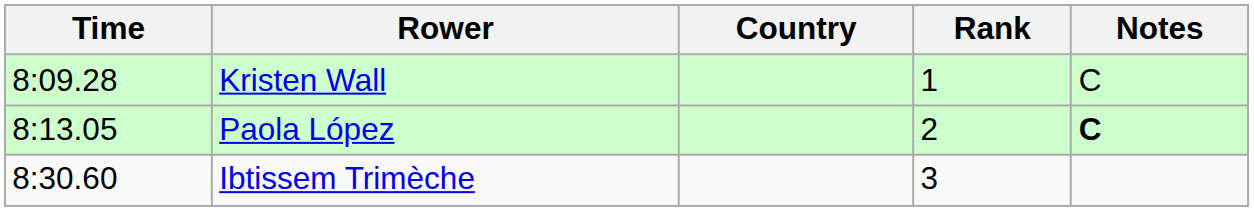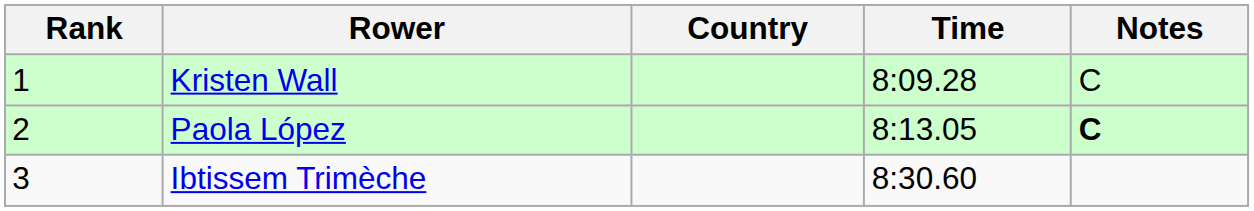 <table class="wikitable sortable" width=50%>
 <tr>
-<th>Time</th>
+<th>Rank</th>
 <th>Rower</th>
 <th>Country</th>
-<th>Rank</th>
+<th>Time</th>
 <th>Notes</th>
 </tr>
 <tr bgcolor=ccffcc>
-<td>8:09.28</td>
+<td>1</td>
 <td><a href='#'>Kristen Wall</a></td>
 <td></td>
-<td>1</td>
+<td>8:09.28</td>
 <td>C</td>
 </tr>
 <tr bgcolor=ccffcc>
-<td>8:13.05</td>
+<td>2</td>
 <td><a href='#'>Paola López</a></td>
 <td></td>
-<td>2</td>
+<td>8:13.05</td>
 <td><strong>C</strong></td>
 </tr>
 <tr>
-<td>8:30.60</td>
+<td>3</td>
 <td><a href='#'>Ibtissem Trimèche</a></td>
 <td></td>
-<td>3</td>
+<td>8:30.60</td>
 <td></td>
 </tr>
 </table>
